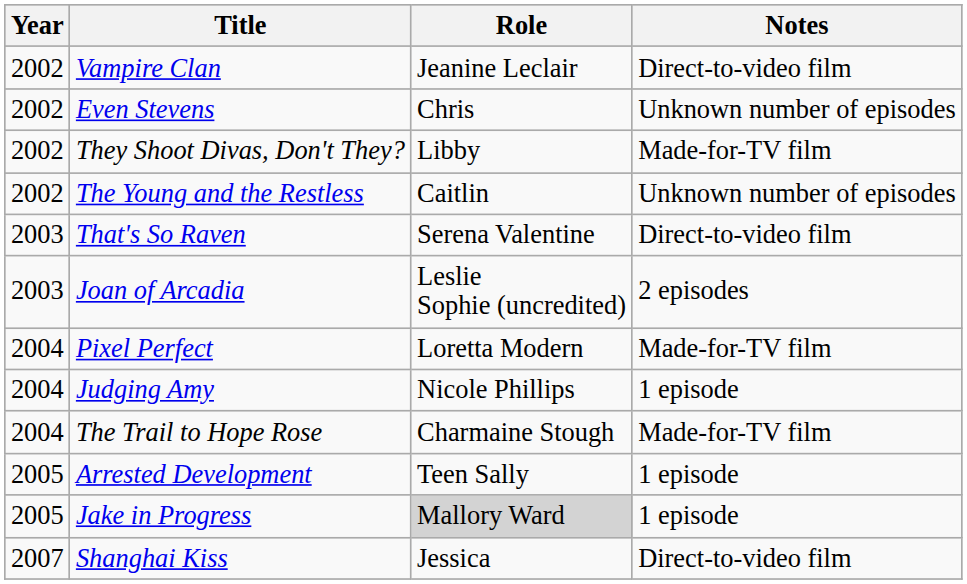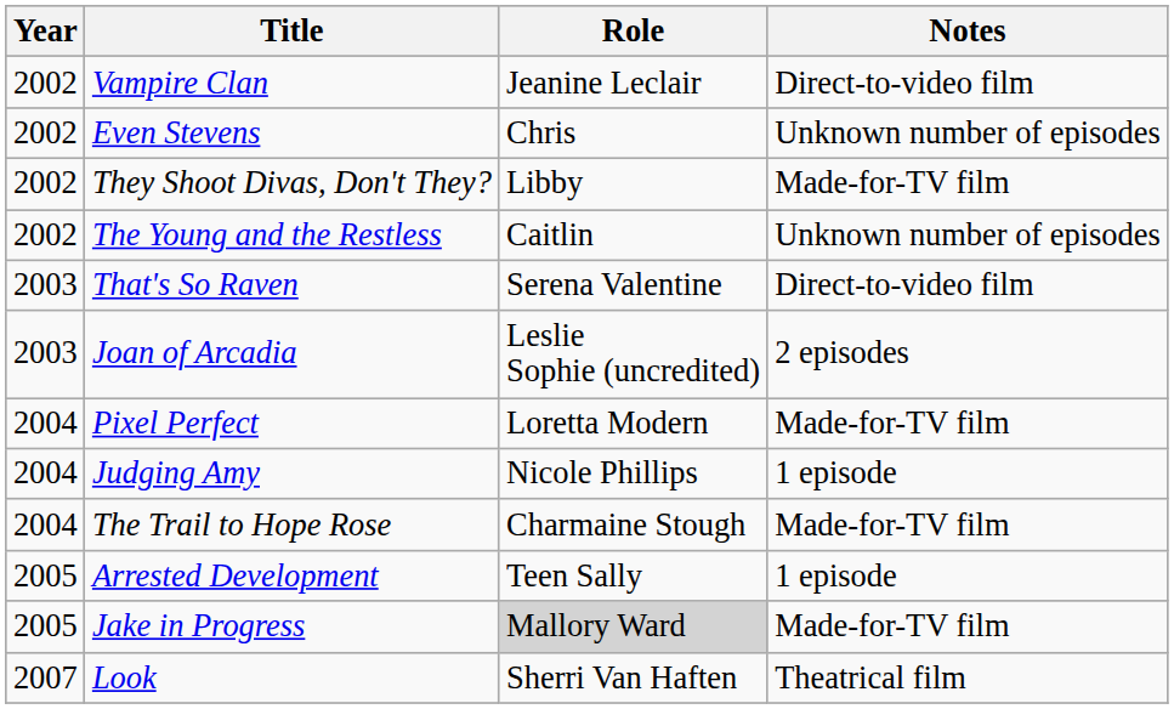 <table class="wikitable sortable">
 <tr>
 <th>Year</th>
 <th>Title</th>
 <th>Role</th>
 <th class="unsortable">Notes</th>
 </tr>
 <tr>
 <td>2002</td>
 <td><em><a href='#'>Vampire Clan</a></em></td>
 <td>Jeanine Leclair</td>
 <td>Direct-to-video film</td>
 </tr>
 <tr>
 <td>2002</td>
 <td><em><a href='#'>Even Stevens</a></em></td>
 <td>Chris</td>
 <td>Unknown number of episodes</td>
 </tr>
 <tr>
 <td>2002</td>
 <td><em>They Shoot Divas, Don't They?</em></td>
 <td>Libby</td>
 <td>Made-for-TV film</td>
 </tr>
 <tr>
 <td>2002</td>
 <td><em><a href='#'>The Young and the Restless</a></em></td>
 <td>Caitlin</td>
 <td>Unknown number of episodes</td>
 </tr>
 <tr>
 <td>2003</td>
 <td><em><a href='#'>That's So Raven</a></em></td>
 <td>Serena Valentine</td>
 <td>Direct-to-video film</td>
 </tr>
 <tr>
 <td>2003</td>
 <td><em><a href='#'>Joan of Arcadia</a></em></td>
 <td>Leslie<br>Sophie (uncredited)</td>
 <td>2 episodes</td>
 </tr>
 <tr>
 <td>2004</td>
 <td><em><a href='#'>Pixel Perfect</a></em></td>
 <td>Loretta Modern</td>
 <td>Made-for-TV film</td>
 </tr>
 <tr>
 <td>2004</td>
 <td><em><a href='#'>Judging Amy</a></em></td>
 <td>Nicole Phillips</td>
 <td>1 episode</td>
 </tr>
 <tr>
 <td>2004</td>
 <td><em>The Trail to Hope Rose</em></td>
 <td>Charmaine Stough</td>
 <td>Made-for-TV film</td>
 </tr>
 <tr>
 <td>2005</td>
 <td><em><a href='#'>Arrested Development</a></em></td>
 <td>Teen Sally</td>
 <td>1 episode</td>
 </tr>
 <tr>
 <td>2005</td>
 <td><em><a href='#'>Jake in Progress</a></em></td>
 <td style="background: lightgrey;">Mallory Ward</td>
-<td>1 episode</td>
+<td>Made-for-TV film</td>
 </tr>
 <tr>
 <td>2007</td>
-<td><em><a href='#'>Shanghai Kiss</a></em></td>
-<td>Jessica</td>
-<td>Direct-to-video film</td>
+<td><em><a href='#'>Look</a></em></td>
+<td>Sherri Van Haften</td>
+<td>Theatrical film</td>
 </tr>
 </table>
